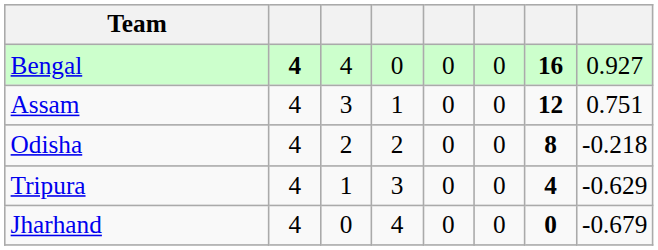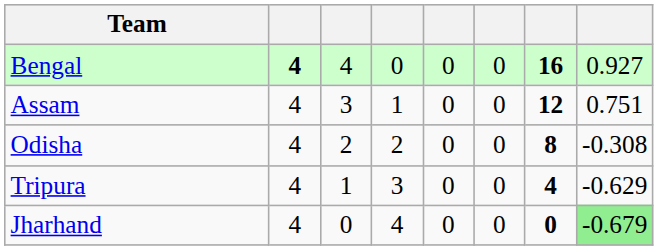 <table class="wikitable" style="text-align:center">
 <tr>
 <th style="width:160px">Team</th>
 <th style="width:25px"></th>
 <th style="width:25px"></th>
 <th style="width:25px"></th>
 <th style="width:25px"></th>
 <th style="width:25px"></th>
 <th style="width:25px"></th>
 <th style="width:25px"></th>
 </tr>
 <tr style="background:#cfc;">
 <td style="text-align:left"><a href='#'>Bengal</a></td>
 <td><strong>4</strong></td>
 <td>4</td>
 <td>0</td>
 <td>0</td>
 <td>0</td>
 <td><strong>16</strong></td>
 <td>0.927</td>
 </tr>
 <tr>
 <td style="text-align:left"><a href='#'>Assam</a></td>
 <td>4</td>
 <td>3</td>
 <td>1</td>
 <td>0</td>
 <td>0</td>
 <td><strong>12</strong></td>
 <td>0.751</td>
 </tr>
 <tr>
 <td style="text-align:left"><a href='#'>Odisha</a></td>
 <td>4</td>
 <td>2</td>
 <td>2</td>
 <td>0</td>
 <td>0</td>
 <td><strong>8</strong></td>
-<td>-0.218</td>
+<td>-0.308</td>
 </tr>
 <tr>
 <td style="text-align:left"><a href='#'>Tripura</a></td>
 <td>4</td>
 <td>1</td>
 <td>3</td>
 <td>0</td>
 <td>0</td>
 <td><strong>4</strong></td>
 <td>-0.629</td>
 </tr>
 <tr>
 <td style="text-align:left"><a href='#'>Jharhand</a></td>
 <td>4</td>
 <td>0</td>
 <td>4</td>
 <td>0</td>
 <td>0</td>
 <td><strong>0</strong></td>
-<td>-0.679</td>
+<td style="background: lightgreen;">-0.679</td>
 </tr>
 </table>
